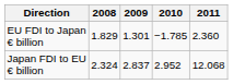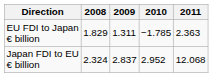 <table class="wikitable">
 <tr>
 <th>Direction</th>
 <th>2008</th>
 <th>2009</th>
 <th>2010</th>
 <th>2011</th>
 </tr>
 <tr>
 <td>EU FDI to Japan<br>€ billion</td>
 <td>1.829</td>
-<td>1.301</td>
+<td>1.311</td>
 <td>−1.785</td>
-<td>2.360</td>
+<td>2.363</td>
 </tr>
 <tr>
 <td>Japan FDI to EU<br>€ billion</td>
 <td>2.324</td>
 <td>2.837</td>
 <td>2.952</td>
 <td>12.068</td>
 </tr>
 </table>
